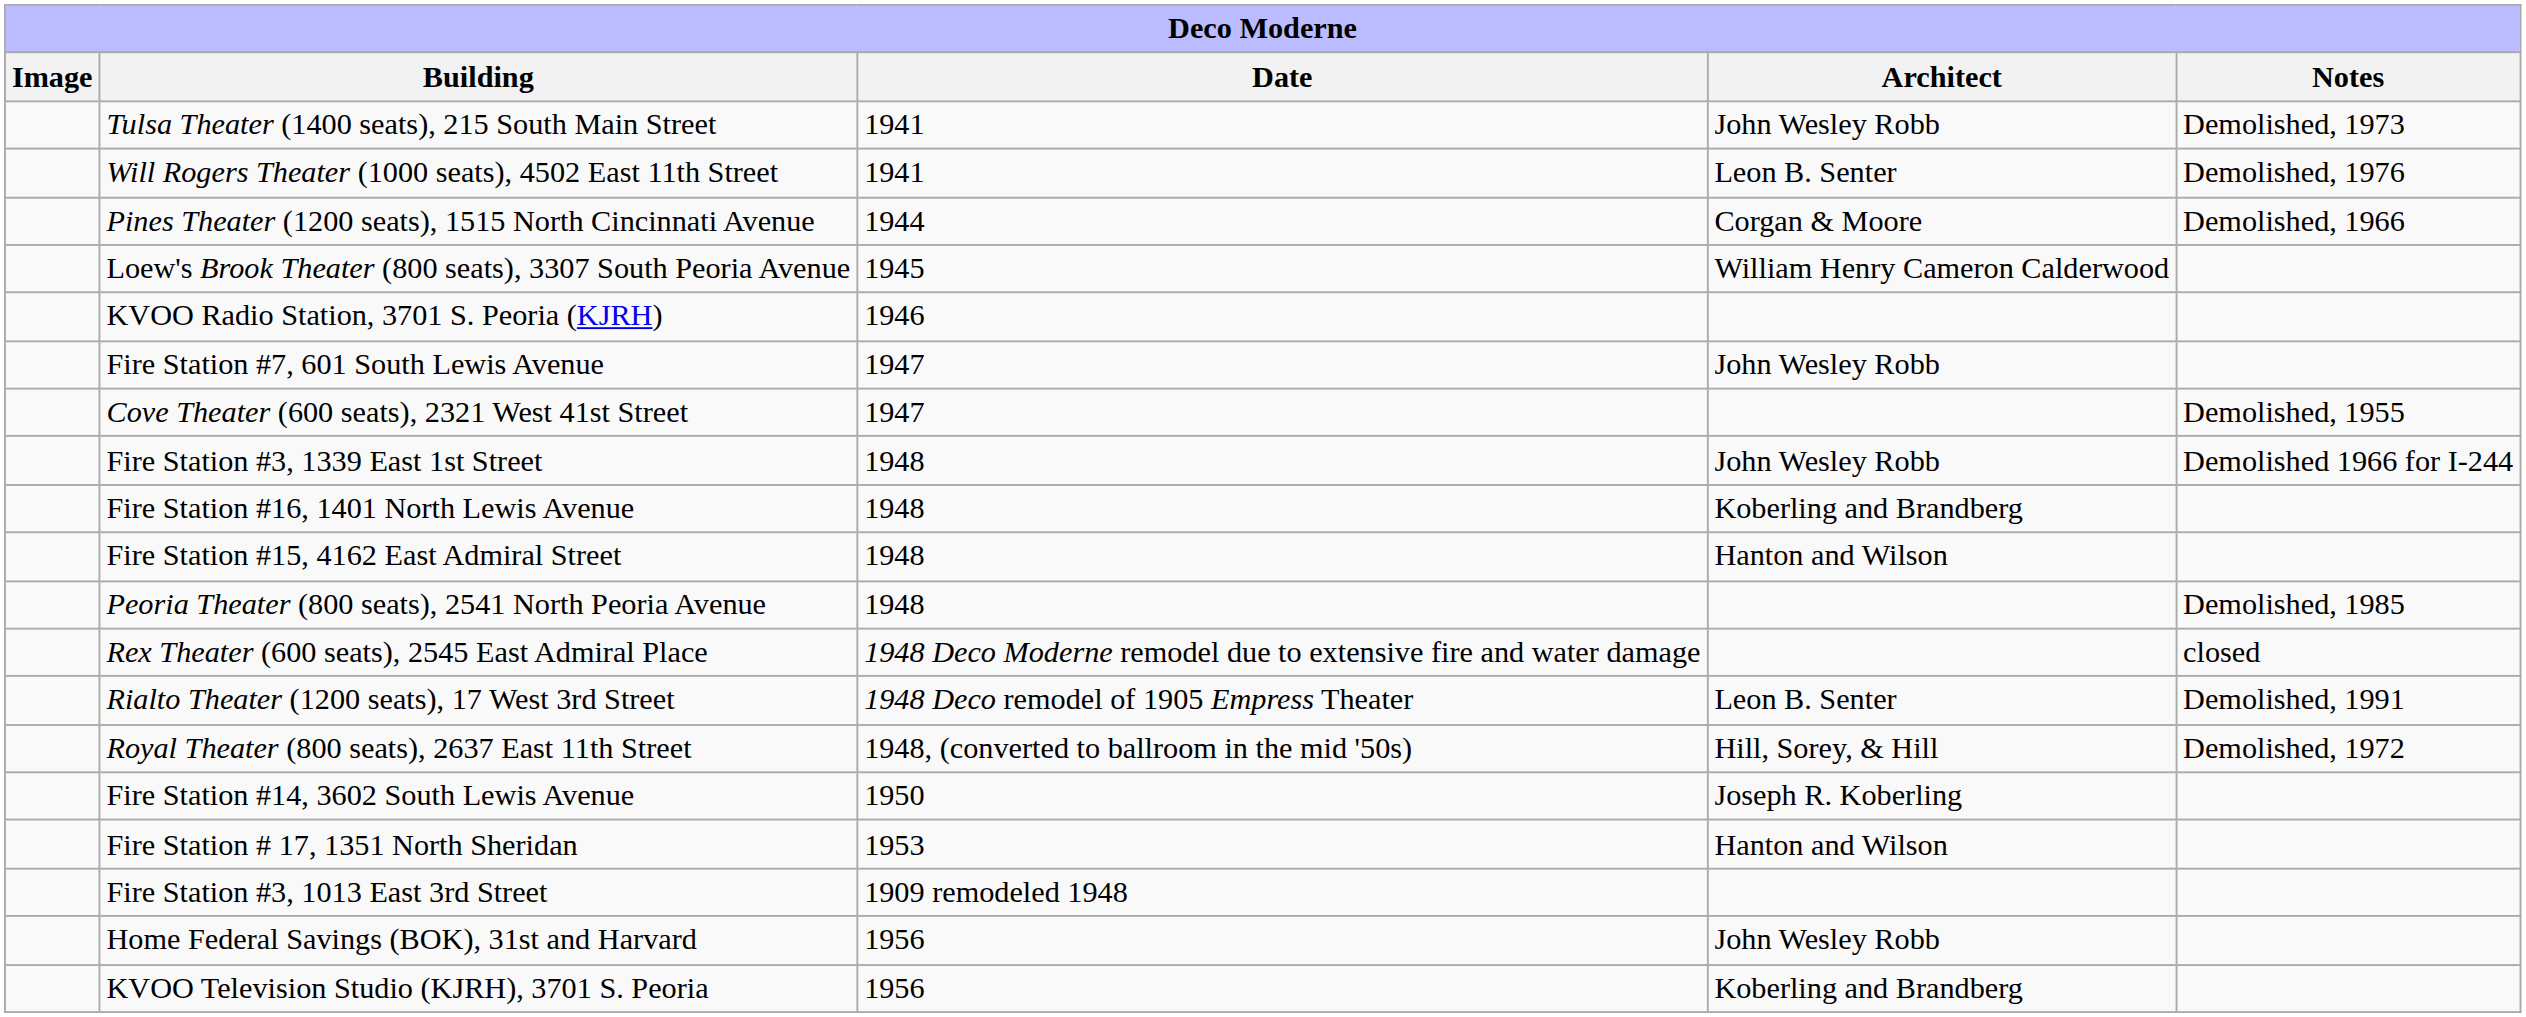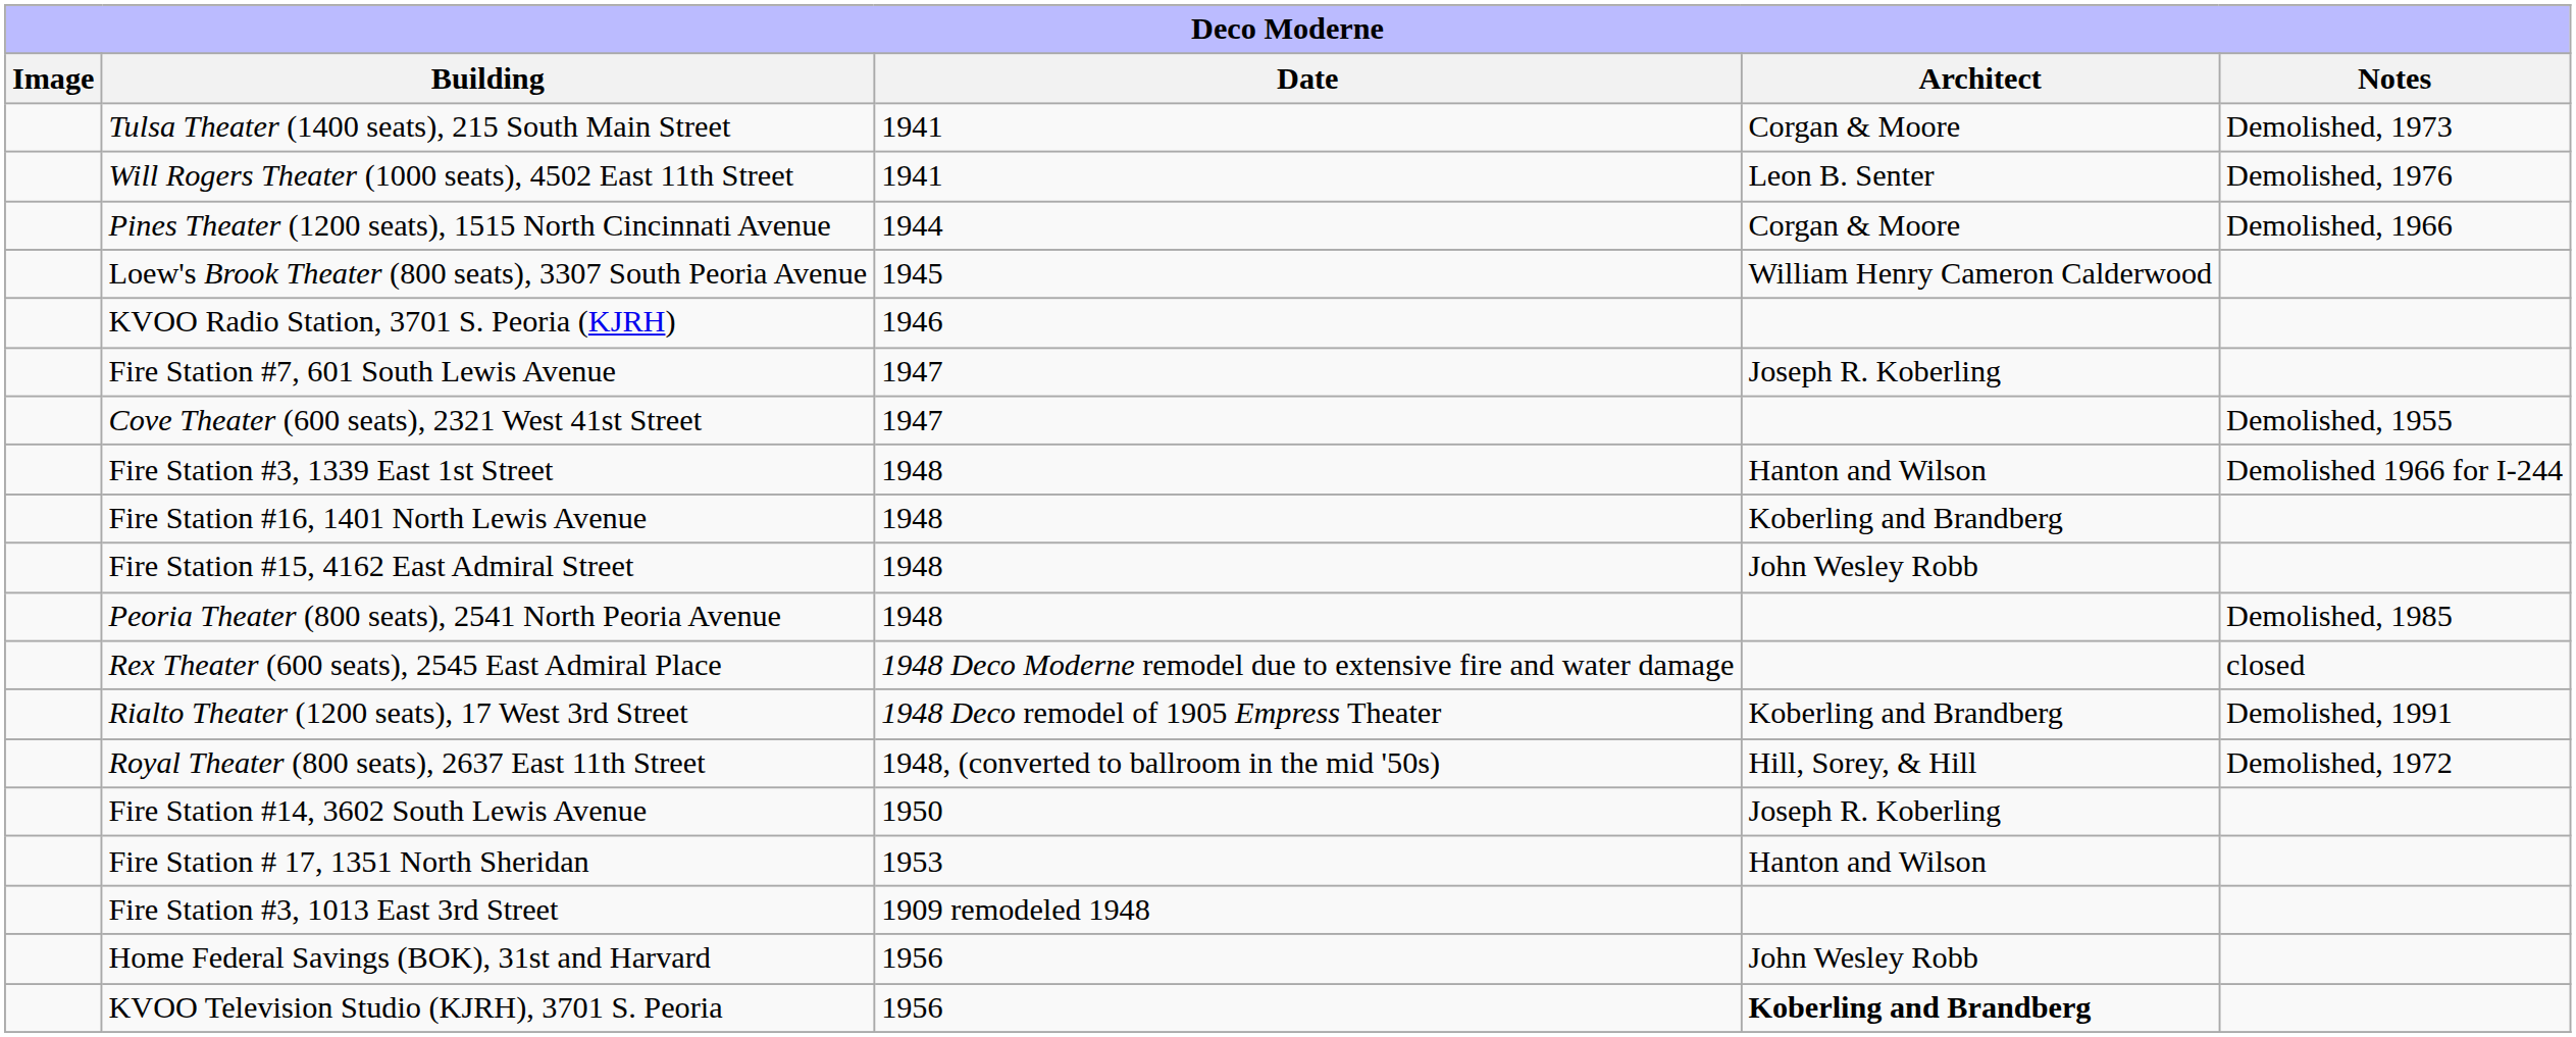 <table class="wikitable">
 <tr>
 <td colspan="100%" align="center" bgcolor="#BBBBFF"><strong>Deco Moderne</strong></td>
 </tr>
 <tr>
 <th>Image</th>
 <th>Building</th>
 <th>Date</th>
 <th>Architect</th>
 <th>Notes</th>
 </tr>
 <tr>
 <td></td>
 <td><em>Tulsa Theater</em> (1400 seats), 215 South Main Street</td>
 <td>1941</td>
-<td>John Wesley Robb</td>
+<td>Corgan & Moore</td>
 <td>Demolished, 1973</td>
 </tr>
 <tr>
 <td></td>
 <td><em>Will Rogers Theater</em> (1000 seats), 4502 East 11th Street</td>
 <td>1941</td>
 <td>Leon B. Senter</td>
 <td>Demolished, 1976</td>
 </tr>
 <tr>
 <td></td>
 <td><em>Pines Theater</em> (1200 seats), 1515 North Cincinnati Avenue</td>
 <td>1944</td>
 <td>Corgan & Moore</td>
 <td>Demolished, 1966</td>
 </tr>
 <tr>
 <td></td>
 <td>Loew's <em>Brook Theater</em> (800 seats), 3307 South Peoria Avenue</td>
 <td>1945</td>
 <td>William Henry Cameron Calderwood</td>
 <td></td>
 </tr>
 <tr>
 <td></td>
 <td>KVOO Radio Station, 3701 S. Peoria (<a href='#'>KJRH</a>)</td>
 <td>1946</td>
 <td></td>
 <td></td>
 </tr>
 <tr>
 <td></td>
 <td>Fire Station #7, 601 South Lewis Avenue</td>
 <td>1947</td>
-<td>John Wesley Robb</td>
+<td>Joseph R. Koberling</td>
 <td></td>
 </tr>
 <tr>
 <td></td>
 <td><em>Cove Theater</em> (600 seats), 2321 West 41st Street</td>
 <td>1947</td>
 <td></td>
 <td>Demolished, 1955</td>
 </tr>
 <tr>
 <td></td>
 <td>Fire Station #3, 1339 East 1st Street</td>
 <td>1948</td>
-<td>John Wesley Robb</td>
+<td>Hanton and Wilson</td>
 <td>Demolished 1966 for I-244</td>
 </tr>
 <tr>
 <td></td>
 <td>Fire Station #16, 1401 North Lewis Avenue</td>
 <td>1948</td>
 <td>Koberling and Brandberg</td>
 <td></td>
 </tr>
 <tr>
 <td></td>
 <td>Fire Station #15, 4162 East Admiral Street</td>
 <td>1948</td>
-<td>Hanton and Wilson</td>
+<td>John Wesley Robb</td>
 <td></td>
 </tr>
 <tr>
 <td></td>
 <td><em>Peoria Theater</em> (800 seats), 2541 North Peoria Avenue</td>
 <td>1948</td>
 <td></td>
 <td>Demolished, 1985</td>
 </tr>
 <tr>
 <td></td>
 <td><em>Rex Theater</em> (600 seats), 2545 East Admiral Place</td>
 <td><em>1948</em> <em>Deco Moderne</em> remodel due to extensive fire and water damage</td>
 <td></td>
 <td>closed</td>
 </tr>
 <tr>
 <td></td>
 <td><em>Rialto Theater</em> (1200 seats), 17 West 3rd Street</td>
 <td><em>1948</em> <em>Deco</em> remodel of 1905 <em>Empress</em> Theater</td>
-<td>Leon B. Senter</td>
+<td>Koberling and Brandberg</td>
 <td>Demolished, 1991</td>
 </tr>
 <tr>
 <td></td>
 <td><em>Royal Theater</em> (800 seats), 2637 East 11th Street</td>
 <td>1948, (converted to ballroom in the mid '50s)</td>
 <td>Hill, Sorey, & Hill</td>
 <td>Demolished, 1972</td>
 </tr>
 <tr>
 <td></td>
 <td>Fire Station #14, 3602 South Lewis Avenue</td>
 <td>1950</td>
 <td>Joseph R. Koberling</td>
 <td></td>
 </tr>
 <tr>
 <td></td>
 <td>Fire Station # 17, 1351 North Sheridan</td>
 <td>1953</td>
 <td>Hanton and Wilson</td>
 <td></td>
 </tr>
 <tr>
 <td></td>
 <td>Fire Station #3, 1013 East 3rd Street</td>
 <td>1909 remodeled 1948</td>
 <td></td>
 <td></td>
 </tr>
 <tr>
 <td></td>
 <td>Home Federal Savings (BOK), 31st and Harvard</td>
 <td>1956</td>
 <td>John Wesley Robb</td>
 <td></td>
 </tr>
 <tr>
 <td></td>
 <td>KVOO Television Studio (KJRH), 3701 S. Peoria</td>
 <td>1956</td>
-<td>Koberling and Brandberg</td>
+<td><strong>Koberling and Brandberg</strong></td>
 <td></td>
 </tr>
 <tr>
 </tr>
 </table>
